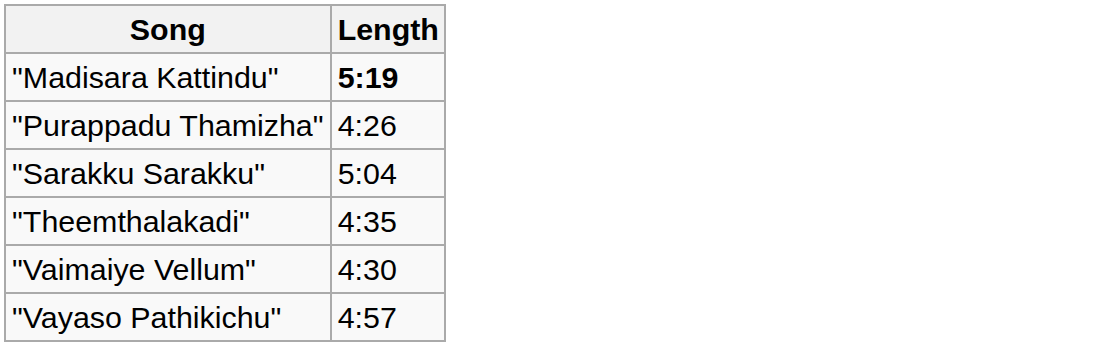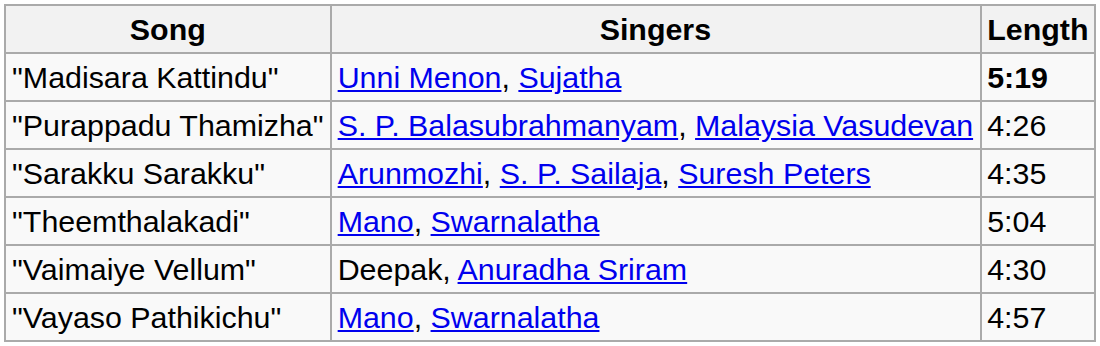 <table class="wikitable" style="font-size:95%;">
 <tr>
 <th>Song</th>
+<th>Singers</th>
 <th>Length</th>
 </tr>
 <tr>
 <td>"Madisara Kattindu"</td>
+<td><a href='#'>Unni Menon</a>, <a href='#'>Sujatha</a></td>
 <td><strong>5:19</strong></td>
 </tr>
 <tr>
 <td>"Purappadu Thamizha"</td>
+<td><a href='#'>S. P. Balasubrahmanyam</a>, <a href='#'>Malaysia Vasudevan</a></td>
 <td>4:26</td>
 </tr>
 <tr>
 <td>"Sarakku Sarakku"</td>
+<td><a href='#'>Arunmozhi</a>, <a href='#'>S. P. Sailaja</a>, <a href='#'>Suresh Peters</a></td>
+<td>4:35</td>
+</tr>
+<tr>
+<td>"Theemthalakadi"</td>
+<td><a href='#'>Mano</a>, <a href='#'>Swarnalatha</a></td>
 <td>5:04</td>
 </tr>
 <tr>
-<td>"Theemthalakadi"</td>
-<td>4:35</td>
-</tr>
-<tr>
 <td>"Vaimaiye Vellum"</td>
+<td>Deepak, <a href='#'>Anuradha Sriram</a></td>
 <td>4:30</td>
 </tr>
 <tr>
 <td>"Vayaso Pathikichu"</td>
+<td><a href='#'>Mano</a>, <a href='#'>Swarnalatha</a></td>
 <td>4:57</td>
 </tr>
 </table>
